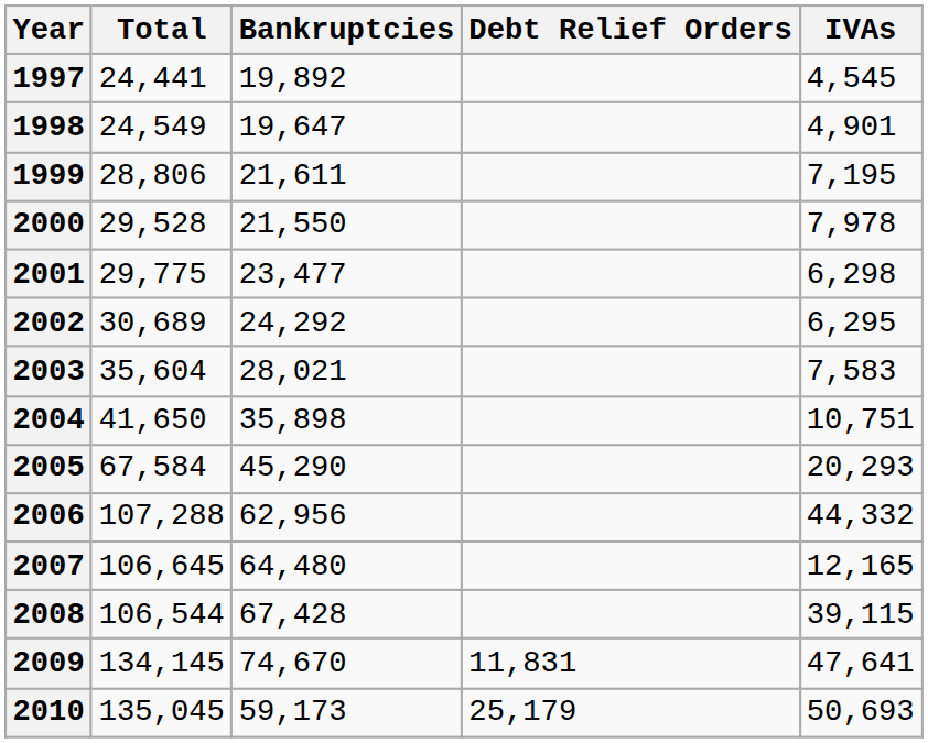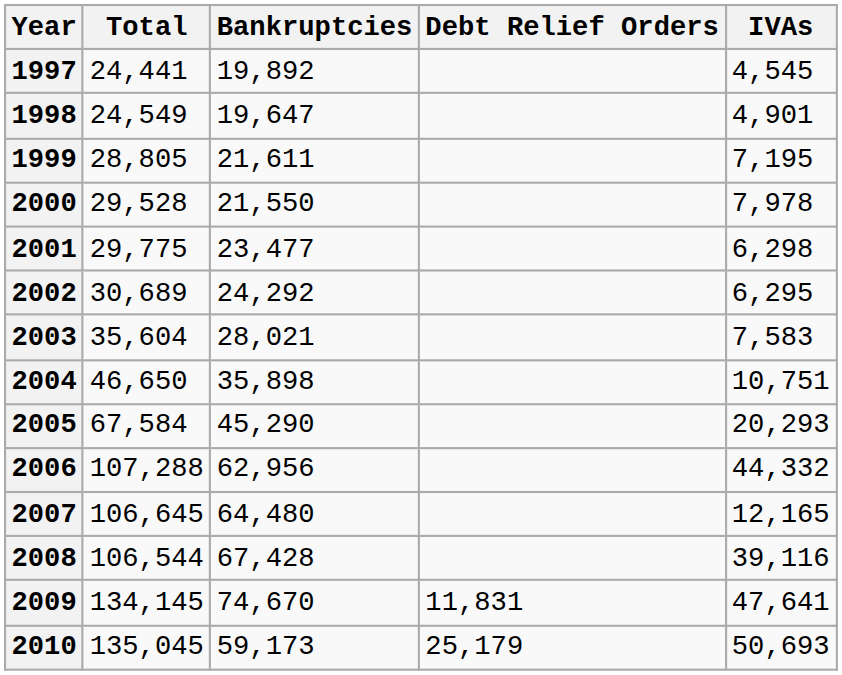 <table class="wikitable">
 <tr>
 <th>Year</th>
 <th>Total</th>
 <th>Bankruptcies</th>
 <th>Debt Relief Orders</th>
 <th>IVAs</th>
 </tr>
 <tr>
 <th>1997</th>
 <td>24,441</td>
 <td>19,892</td>
 <td></td>
 <td>4,545</td>
 </tr>
 <tr>
 <th>1998</th>
 <td>24,549</td>
 <td>19,647</td>
 <td></td>
 <td>4,901</td>
 </tr>
 <tr>
 <th>1999</th>
-<td>28,806</td>
+<td>28,805</td>
 <td>21,611</td>
 <td></td>
 <td>7,195</td>
 </tr>
 <tr>
 <th>2000</th>
 <td>29,528</td>
 <td>21,550</td>
 <td></td>
 <td>7,978</td>
 </tr>
 <tr>
 <th>2001</th>
 <td>29,775</td>
 <td>23,477</td>
 <td></td>
 <td>6,298</td>
 </tr>
 <tr>
 <th>2002</th>
 <td>30,689</td>
 <td>24,292</td>
 <td></td>
 <td>6,295</td>
 </tr>
 <tr>
 <th>2003</th>
 <td>35,604</td>
 <td>28,021</td>
 <td></td>
 <td>7,583</td>
 </tr>
 <tr>
 <th>2004</th>
-<td>41,650</td>
+<td>46,650</td>
 <td>35,898</td>
 <td></td>
 <td>10,751</td>
 </tr>
 <tr>
 <th>2005</th>
 <td>67,584</td>
 <td>45,290</td>
 <td></td>
 <td>20,293</td>
 </tr>
 <tr>
 <th>2006</th>
 <td>107,288</td>
 <td>62,956</td>
 <td></td>
 <td>44,332</td>
 </tr>
 <tr>
 <th>2007</th>
 <td>106,645</td>
 <td>64,480</td>
 <td></td>
 <td>12,165</td>
 </tr>
 <tr>
 <th>2008</th>
 <td>106,544</td>
 <td>67,428</td>
 <td></td>
-<td>39,115</td>
+<td>39,116</td>
 </tr>
 <tr>
 <th>2009</th>
 <td>134,145</td>
 <td>74,670</td>
 <td>11,831</td>
 <td>47,641</td>
 </tr>
 <tr>
 <th>2010</th>
 <td>135,045</td>
 <td>59,173</td>
 <td>25,179</td>
 <td>50,693</td>
 </tr>
 </table>
